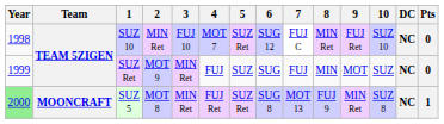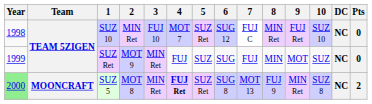 <table class="wikitable" style="text-align:center; font-size:90%">
 <tr>
 <th>Year</th>
 <th>Team</th>
 <th>1</th>
 <th>2</th>
 <th>3</th>
 <th>4</th>
 <th>5</th>
 <th>6</th>
 <th>7</th>
 <th>8</th>
 <th>9</th>
 <th>10</th>
 <th>DC</th>
 <th>Pts</th>
 </tr>
 <tr>
 <td><a href='#'>1998</a></td>
 <th rowspan="2"><a href='#'>TEAM 5ZIGEN</a></th>
 <td bgcolor="#CFCFFF"><a href='#'>SUZ</a><br><small>10</small></td>
 <td bgcolor="#EFCFFF"><a href='#'>MIN</a><br><small>Ret</small></td>
 <td bgcolor="#CFCFFF"><a href='#'>FUJ</a><br><small>10</small></td>
 <td bgcolor="#CFCFFF"><a href='#'>MOT</a><br><small>7</small></td>
 <td bgcolor="#EFCFFF"><a href='#'>SUZ</a><br><small>Ret</small></td>
 <td bgcolor="#CFCFFF"><a href='#'>SUG</a><br><small>12</small></td>
 <td bgcolor="#FFFFFF"><a href='#'>FUJ</a><br><small>C</small></td>
 <td bgcolor="#EFCFFF"><a href='#'>MIN</a><br><small>Ret</small></td>
 <td bgcolor="#EFCFFF"><a href='#'>FUJ</a><br><small>Ret</small></td>
 <td bgcolor="#CFCFFF"><a href='#'>SUZ</a><br><small>10</small></td>
 <th>NC</th>
 <th>0</th>
 </tr>
 <tr>
 <td><a href='#'>1999</a></td>
 <td bgcolor="#EFCFFF"><a href='#'>SUZ</a><br><small>Ret</small></td>
 <td bgcolor="#CFCFFF"><a href='#'>MOT</a><br><small>9</small></td>
 <td bgcolor="#EFCFFF"><a href='#'>MIN</a><br><small>Ret</small></td>
 <td><a href='#'>FUJ</a></td>
 <td><a href='#'>SUZ</a></td>
 <td><a href='#'>SUG</a></td>
 <td><a href='#'>FUJ</a></td>
 <td><a href='#'>MIN</a></td>
 <td><a href='#'>MOT</a></td>
 <td><a href='#'>SUZ</a></td>
 <th>NC</th>
 <th>0</th>
 </tr>
 <tr>
 <td style="background: lightgreen;"><a href='#'>2000</a></td>
 <th><a href='#'>MOONCRAFT</a></th>
 <td bgcolor="#DFFFDF"><a href='#'>SUZ</a><br><small>5</small></td>
 <td bgcolor="#CFCFFF"><a href='#'>MOT</a><br><small>8</small></td>
 <td bgcolor="#EFCFFF"><a href='#'>MIN</a><br><small>Ret</small></td>
-<td bgcolor="#EFCFFF"><a href='#'>FUJ</a><br><small>Ret</small></td>
+<td bgcolor="#EFCFFF"><strong><a href='#'>FUJ</a><br><small>Ret</small></strong></td>
 <td bgcolor="#EFCFFF"><a href='#'>SUZ</a><br><small>Ret</small></td>
 <td bgcolor="#CFCFFF"><a href='#'>SUG</a><br><small>8</small></td>
 <td bgcolor="#CFCFFF"><a href='#'>MOT</a><br><small>13</small></td>
 <td bgcolor="#CFCFFF"><a href='#'>FUJ</a><br><small>9</small></td>
 <td bgcolor="#EFCFFF"><a href='#'>MIN</a><br><small>Ret</small></td>
 <td bgcolor="#CFCFFF"><a href='#'>SUZ</a><br><small>8</small></td>
 <th>NC</th>
-<th>1</th>
+<th>2</th>
 </tr>
 </table>
